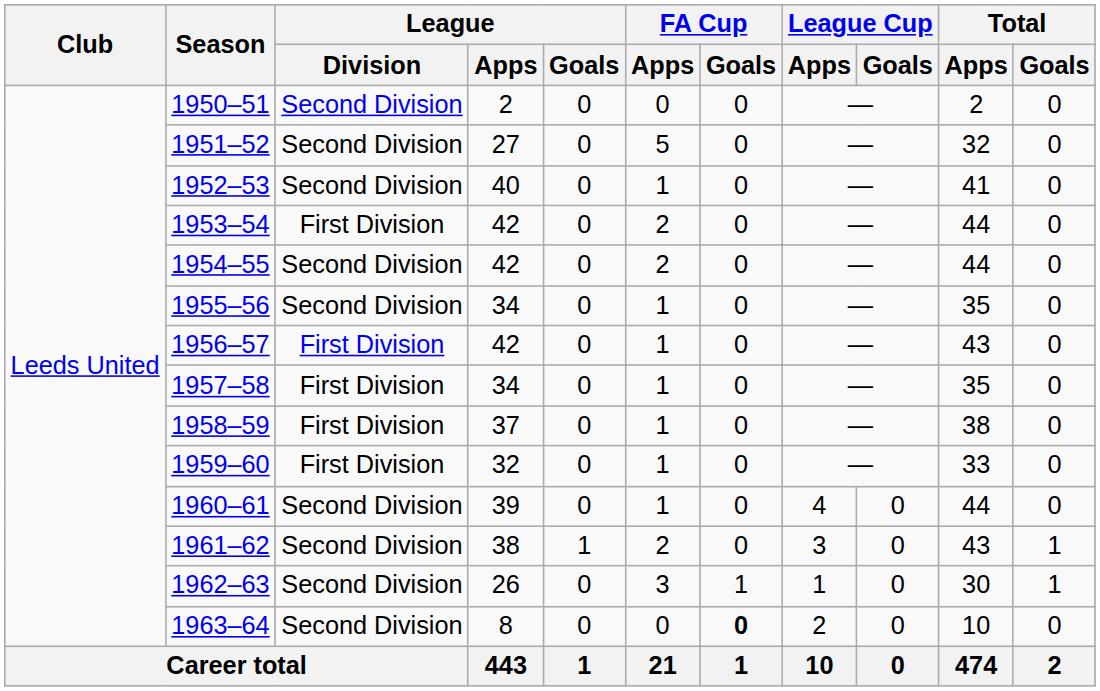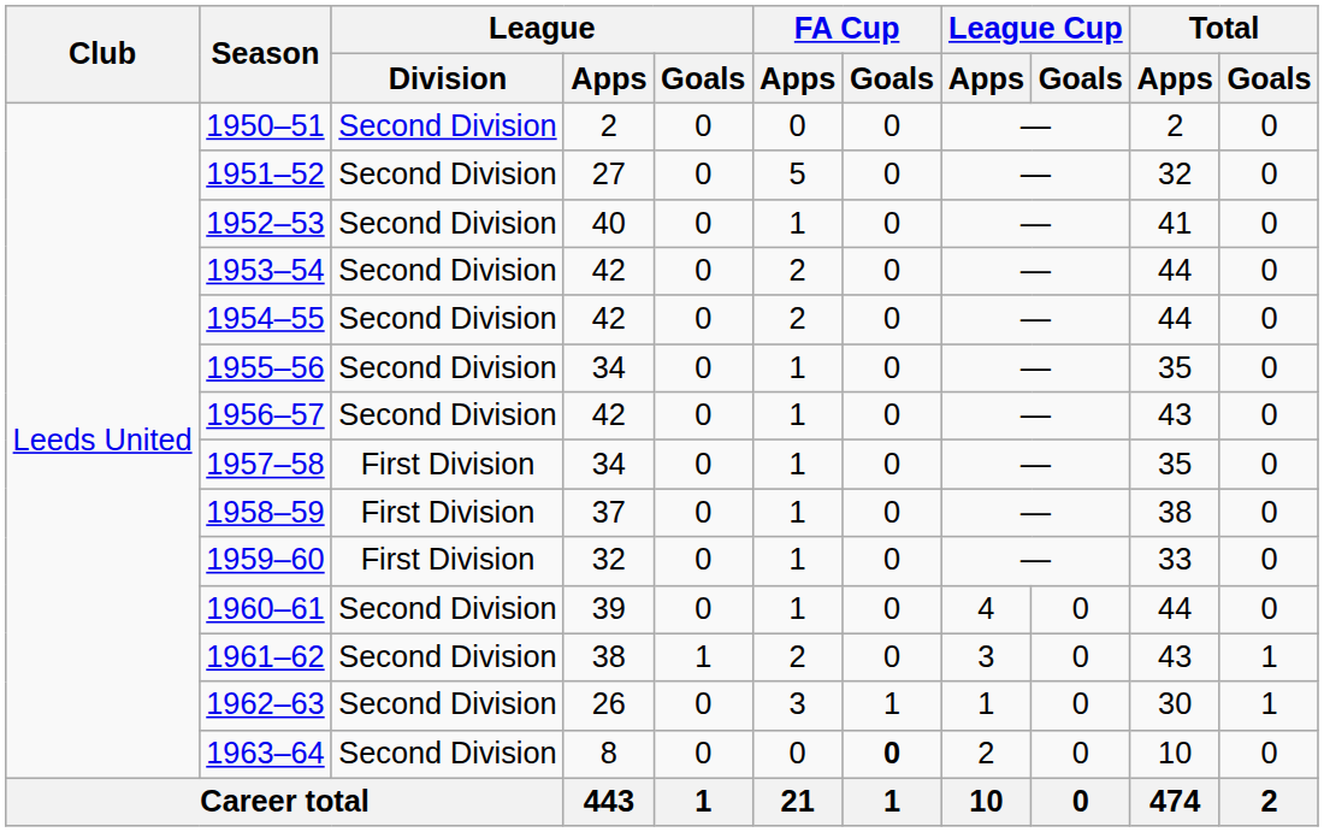 <table class="wikitable" style="text-align: center;">
 <tr>
 <th rowspan="2">Club</th>
 <th rowspan="2">Season</th>
 <th colspan="3">League</th>
 <th colspan="2"><a href='#'>FA Cup</a></th>
 <th colspan="2"><a href='#'>League Cup</a></th>
 <th colspan="2">Total</th>
 </tr>
 <tr>
 <th>Division</th>
 <th>Apps</th>
 <th>Goals</th>
 <th>Apps</th>
 <th>Goals</th>
 <th>Apps</th>
 <th>Goals</th>
 <th>Apps</th>
 <th>Goals</th>
 </tr>
 <tr>
 <td rowspan="14"><a href='#'>Leeds United</a></td>
 <td><a href='#'>1950–51</a></td>
 <td><a href='#'>Second Division</a></td>
 <td>2</td>
 <td>0</td>
 <td>0</td>
 <td>0</td>
 <td colspan="2">—</td>
 <td>2</td>
 <td>0</td>
 </tr>
 <tr>
 <td><a href='#'>1951–52</a></td>
 <td>Second Division</td>
 <td>27</td>
 <td>0</td>
 <td>5</td>
 <td>0</td>
 <td colspan="2">—</td>
 <td>32</td>
 <td>0</td>
 </tr>
 <tr>
 <td><a href='#'>1952–53</a></td>
 <td>Second Division</td>
 <td>40</td>
 <td>0</td>
 <td>1</td>
 <td>0</td>
 <td colspan="2">—</td>
 <td>41</td>
 <td>0</td>
 </tr>
 <tr>
 <td><a href='#'>1953–54</a></td>
-<td>First Division</td>
+<td>Second Division</td>
 <td>42</td>
 <td>0</td>
 <td>2</td>
 <td>0</td>
 <td colspan="2">—</td>
 <td>44</td>
 <td>0</td>
 </tr>
 <tr>
 <td><a href='#'>1954–55</a></td>
 <td>Second Division</td>
 <td>42</td>
 <td>0</td>
 <td>2</td>
 <td>0</td>
 <td colspan="2">—</td>
 <td>44</td>
 <td>0</td>
 </tr>
 <tr>
 <td><a href='#'>1955–56</a></td>
 <td>Second Division</td>
 <td>34</td>
 <td>0</td>
 <td>1</td>
 <td>0</td>
 <td colspan="2">—</td>
 <td>35</td>
 <td>0</td>
 </tr>
 <tr>
 <td><a href='#'>1956–57</a></td>
-<td><a href='#'>First Division</a></td>
+<td>Second Division</td>
 <td>42</td>
 <td>0</td>
 <td>1</td>
 <td>0</td>
 <td colspan="2">—</td>
 <td>43</td>
 <td>0</td>
 </tr>
 <tr>
 <td><a href='#'>1957–58</a></td>
 <td>First Division</td>
 <td>34</td>
 <td>0</td>
 <td>1</td>
 <td>0</td>
 <td colspan="2">—</td>
 <td>35</td>
 <td>0</td>
 </tr>
 <tr>
 <td><a href='#'>1958–59</a></td>
 <td>First Division</td>
 <td>37</td>
 <td>0</td>
 <td>1</td>
 <td>0</td>
 <td colspan="2">—</td>
 <td>38</td>
 <td>0</td>
 </tr>
 <tr>
 <td><a href='#'>1959–60</a></td>
 <td>First Division</td>
 <td>32</td>
 <td>0</td>
 <td>1</td>
 <td>0</td>
 <td colspan="2">—</td>
 <td>33</td>
 <td>0</td>
 </tr>
 <tr>
 <td><a href='#'>1960–61</a></td>
 <td>Second Division</td>
 <td>39</td>
 <td>0</td>
 <td>1</td>
 <td>0</td>
 <td>4</td>
 <td>0</td>
 <td>44</td>
 <td>0</td>
 </tr>
 <tr>
 <td><a href='#'>1961–62</a></td>
 <td>Second Division</td>
 <td>38</td>
 <td>1</td>
 <td>2</td>
 <td>0</td>
 <td>3</td>
 <td>0</td>
 <td>43</td>
 <td>1</td>
 </tr>
 <tr>
 <td><a href='#'>1962–63</a></td>
 <td>Second Division</td>
 <td>26</td>
 <td>0</td>
 <td>3</td>
 <td>1</td>
 <td>1</td>
 <td>0</td>
 <td>30</td>
 <td>1</td>
 </tr>
 <tr>
 <td><a href='#'>1963–64</a></td>
 <td>Second Division</td>
 <td>8</td>
 <td>0</td>
 <td>0</td>
 <td><strong>0</strong></td>
 <td>2</td>
 <td>0</td>
 <td>10</td>
 <td>0</td>
 </tr>
 <tr>
 <th colspan="3">Career total</th>
 <th>443</th>
 <th>1</th>
 <th>21</th>
 <th>1</th>
 <th>10</th>
 <th>0</th>
 <th>474</th>
 <th>2</th>
 </tr>
 </table>
